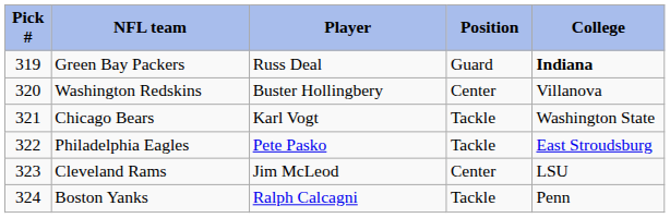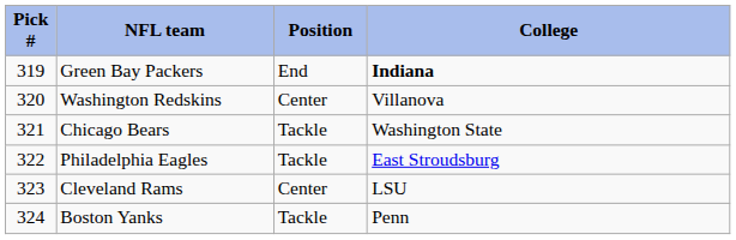 <table class="wikitable sortable sortable" style="width: 100%">
 <tr>
 <th style="background:#A8BDEC;" width=7%>Pick #</th>
 <th width=30% style="background:#A8BDEC;">NFL team</th>
-<th width=30% style="background:#A8BDEC;">Player</th>
 <th width=13% style="background:#A8BDEC;">Position</th>
 <th style="background:#A8BDEC;">College</th>
 </tr>
 <tr>
 <td align=center>319</td>
 <td>Green Bay Packers</td>
-<td>Russ Deal</td>
-<td>Guard</td>
+<td>End</td>
 <td><strong>Indiana</strong></td>
 </tr>
 <tr>
 <td align=center>320</td>
 <td>Washington Redskins</td>
-<td>Buster Hollingbery</td>
 <td>Center</td>
 <td>Villanova</td>
 </tr>
 <tr>
 <td align=center>321</td>
 <td>Chicago Bears</td>
-<td>Karl Vogt</td>
 <td>Tackle</td>
 <td>Washington State</td>
 </tr>
 <tr>
 <td align=center>322</td>
 <td>Philadelphia Eagles</td>
-<td><a href='#'>Pete Pasko</a></td>
 <td>Tackle</td>
 <td><a href='#'>East Stroudsburg</a></td>
 </tr>
 <tr>
 <td align=center>323</td>
 <td>Cleveland Rams</td>
-<td>Jim McLeod</td>
 <td>Center</td>
 <td>LSU</td>
 </tr>
 <tr>
 <td align=center>324</td>
 <td>Boston Yanks</td>
-<td><a href='#'>Ralph Calcagni</a></td>
 <td>Tackle</td>
 <td>Penn</td>
 </tr>
 </table>
